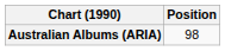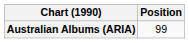 <table class="wikitable plainrowheaders" style="text-align:center">
 <tr>
 <th scope="col">Chart (1990)</th>
 <th scope="col">Position</th>
 </tr>
 <tr>
 <th scope="row">Australian Albums (ARIA)</th>
-<td>98</td>
+<td>99</td>
 </tr>
 </table>
